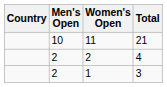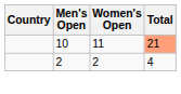 <table class="wikitable sortable">
 <tr>
 <th>Country</th>
 <th>Men's<br>Open</th>
 <th>Women's<br>Open</th>
 <th>Total</th>
 </tr>
 <tr>
 <td></td>
 <td>10</td>
 <td>11</td>
-<td>21</td>
+<td style="background: lightsalmon;">21</td>
 </tr>
 <tr>
 <td></td>
 <td>2</td>
 <td>2</td>
 <td>4</td>
 </tr>
-<tr>
-<td></td>
-<td>2</td>
-<td>1</td>
-<td>3</td>
-</tr>
 </table>
